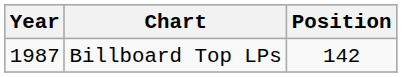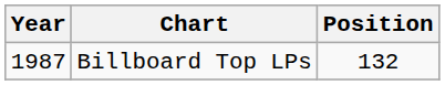 <table class="wikitable">
 <tr>
 <th>Year</th>
 <th>Chart</th>
 <th>Position</th>
 </tr>
 <tr>
 <td>1987</td>
 <td>Billboard Top LPs</td>
-<td align="center">142</td>
+<td align="center">132</td>
 </tr>
 </table>
